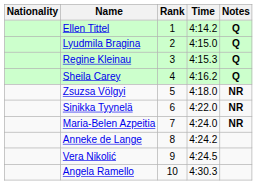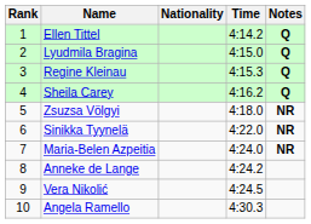 <table class="wikitable sortable" style="text-align:center">
 <tr>
+<th>Rank</th>
+<th>Name</th>
 <th>Nationality</th>
-<th>Name</th>
-<th>Rank</th>
 <th>Time</th>
 <th>Notes</th>
 </tr>
 <tr bgcolor=ccffcc>
+<td>1</td>
+<td align=left><a href='#'>Ellen Tittel</a></td>
 <td align=left></td>
-<td align=left><a href='#'>Ellen Tittel</a></td>
-<td>1</td>
 <td>4:14.2</td>
 <td><strong>Q</strong></td>
 </tr>
 <tr bgcolor=ccffcc>
+<td>2</td>
+<td align=left><a href='#'>Lyudmila Bragina</a></td>
 <td align=left></td>
-<td align=left><a href='#'>Lyudmila Bragina</a></td>
-<td>2</td>
 <td>4:15.0</td>
 <td><strong>Q</strong></td>
 </tr>
 <tr bgcolor=ccffcc>
+<td>3</td>
+<td align=left><a href='#'>Regine Kleinau</a></td>
 <td align=left></td>
-<td align=left><a href='#'>Regine Kleinau</a></td>
-<td>3</td>
 <td>4:15.3</td>
 <td><strong>Q</strong></td>
 </tr>
 <tr bgcolor=ccffcc>
+<td>4</td>
+<td align=left><a href='#'>Sheila Carey</a></td>
 <td align=left></td>
-<td align=left><a href='#'>Sheila Carey</a></td>
-<td>4</td>
 <td>4:16.2</td>
 <td><strong>Q</strong></td>
 </tr>
 <tr>
+<td>5</td>
+<td align=left><a href='#'>Zsuzsa Völgyi</a></td>
 <td align=left></td>
-<td align=left><a href='#'>Zsuzsa Völgyi</a></td>
-<td>5</td>
 <td>4:18.0</td>
 <td><strong>NR</strong></td>
 </tr>
 <tr>
+<td>6</td>
+<td align=left><a href='#'>Sinikka Tyynelä</a></td>
 <td align=left></td>
-<td align=left><a href='#'>Sinikka Tyynelä</a></td>
-<td>6</td>
 <td>4:22.0</td>
 <td><strong>NR</strong></td>
 </tr>
 <tr>
+<td>7</td>
+<td align=left><a href='#'>Maria-Belen Azpeitia</a></td>
 <td align=left></td>
-<td align=left><a href='#'>Maria-Belen Azpeitia</a></td>
-<td>7</td>
 <td>4:24.0</td>
 <td><strong>NR</strong></td>
 </tr>
 <tr>
+<td>8</td>
+<td align=left><a href='#'>Anneke de Lange</a></td>
 <td align=left></td>
-<td align=left><a href='#'>Anneke de Lange</a></td>
-<td>8</td>
 <td>4:24.2</td>
 <td></td>
 </tr>
 <tr>
+<td>9</td>
+<td align=left><a href='#'>Vera Nikolić</a></td>
 <td align=left></td>
-<td align=left><a href='#'>Vera Nikolić</a></td>
-<td>9</td>
 <td>4:24.5</td>
 <td></td>
 </tr>
 <tr>
+<td>10</td>
+<td align=left><a href='#'>Angela Ramello</a></td>
 <td align=left></td>
-<td align=left><a href='#'>Angela Ramello</a></td>
-<td>10</td>
 <td>4:30.3</td>
 <td></td>
 </tr>
 </table>
